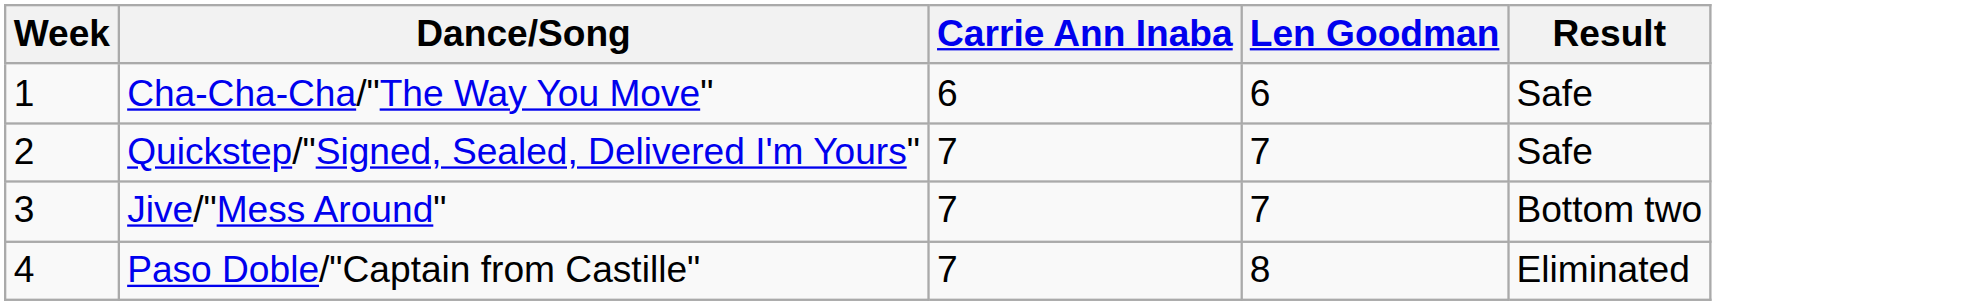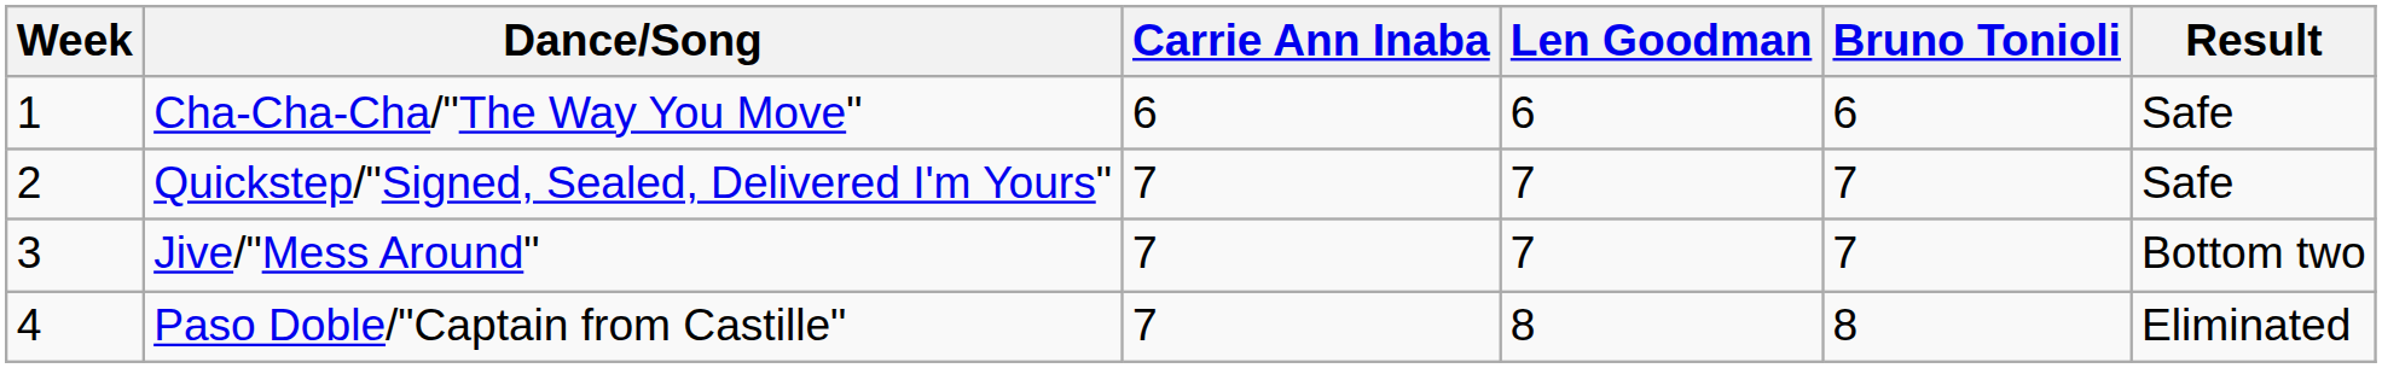 <table class="wikitable">
 <tr>
 <th>Week</th>
 <th>Dance/Song</th>
 <th><a href='#'>Carrie Ann Inaba</a></th>
 <th><a href='#'>Len Goodman</a></th>
+<th><a href='#'>Bruno Tonioli</a></th>
 <th>Result</th>
 </tr>
 <tr>
 <td>1</td>
 <td><a href='#'>Cha-Cha-Cha</a>/"<a href='#'>The Way You Move</a>"</td>
+<td>6</td>
 <td>6</td>
 <td>6</td>
 <td>Safe</td>
 </tr>
 <tr>
 <td>2</td>
 <td><a href='#'>Quickstep</a>/"<a href='#'>Signed, Sealed, Delivered I'm Yours</a>"</td>
 <td>7</td>
 <td>7</td>
+<td>7</td>
 <td>Safe</td>
 </tr>
 <tr>
 <td>3</td>
 <td><a href='#'>Jive</a>/"<a href='#'>Mess Around</a>"</td>
+<td>7</td>
 <td>7</td>
 <td>7</td>
 <td>Bottom two</td>
 </tr>
 <tr>
 <td>4</td>
 <td><a href='#'>Paso Doble</a>/"Captain from Castille"</td>
 <td>7</td>
 <td>8</td>
+<td>8</td>
 <td>Eliminated</td>
 </tr>
 </table>
